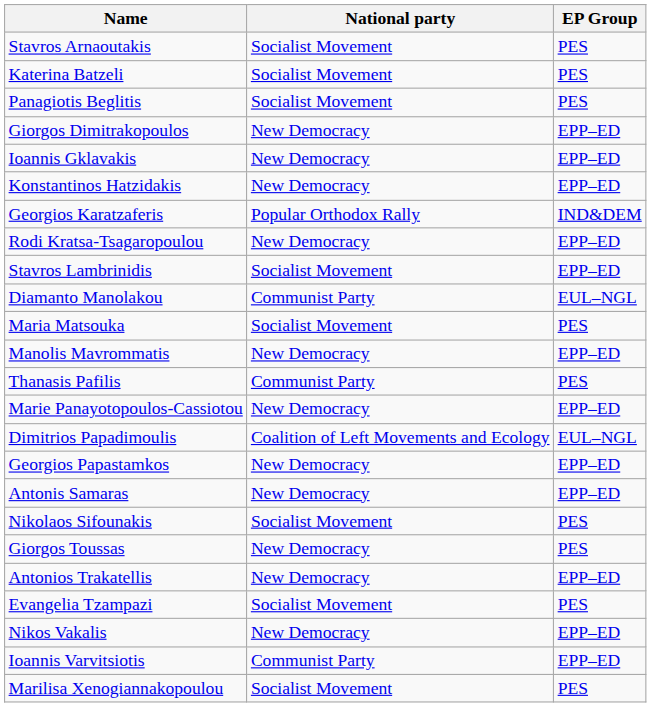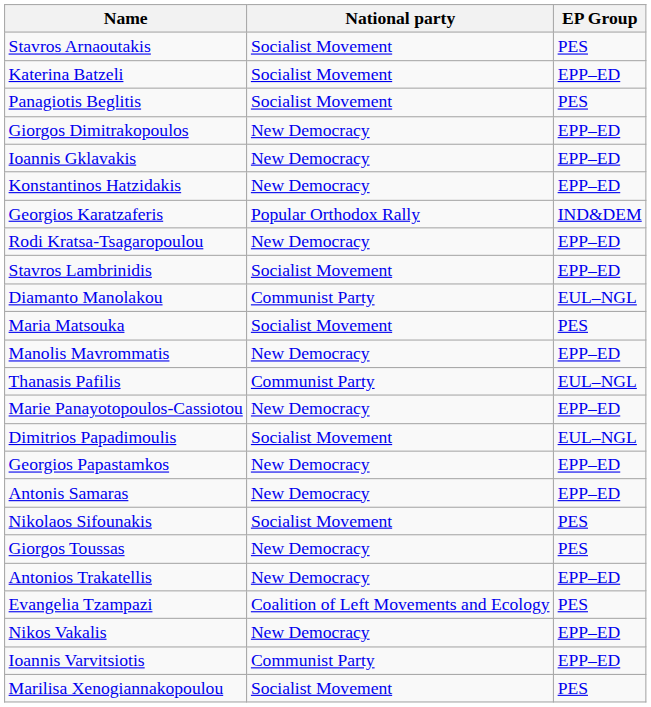 <table class="sortable wikitable">
 <tr>
 <th>Name</th>
 <th>National party</th>
 <th>EP Group</th>
 </tr>
 <tr>
 <td><a href='#'>Stavros Arnaoutakis</a></td>
 <td> <a href='#'>Socialist Movement</a></td>
 <td> <a href='#'>PES</a></td>
 </tr>
 <tr>
 <td><a href='#'>Katerina Batzeli</a></td>
 <td> <a href='#'>Socialist Movement</a></td>
-<td> <a href='#'>PES</a></td>
+<td> <a href='#'>EPP–ED</a></td>
 </tr>
 <tr>
 <td><a href='#'>Panagiotis Beglitis</a></td>
 <td> <a href='#'>Socialist Movement</a></td>
 <td> <a href='#'>PES</a></td>
 </tr>
 <tr>
 <td><a href='#'>Giorgos Dimitrakopoulos</a></td>
 <td> <a href='#'>New Democracy</a></td>
 <td> <a href='#'>EPP–ED</a></td>
 </tr>
 <tr>
 <td><a href='#'>Ioannis Gklavakis</a></td>
 <td> <a href='#'>New Democracy</a></td>
 <td> <a href='#'>EPP–ED</a></td>
 </tr>
 <tr>
 <td><a href='#'>Konstantinos Hatzidakis</a></td>
 <td> <a href='#'>New Democracy</a></td>
 <td> <a href='#'>EPP–ED</a></td>
 </tr>
 <tr>
 <td><a href='#'>Georgios Karatzaferis</a></td>
 <td> <a href='#'>Popular Orthodox Rally</a></td>
 <td> <a href='#'>IND&DEM</a></td>
 </tr>
 <tr>
 <td><a href='#'>Rodi Kratsa-Tsagaropoulou</a></td>
 <td> <a href='#'>New Democracy</a></td>
 <td> <a href='#'>EPP–ED</a></td>
 </tr>
 <tr>
 <td><a href='#'>Stavros Lambrinidis</a></td>
 <td> <a href='#'>Socialist Movement</a></td>
 <td> <a href='#'>EPP–ED</a></td>
 </tr>
 <tr>
 <td><a href='#'>Diamanto Manolakou</a></td>
 <td> <a href='#'>Communist Party</a></td>
 <td> <a href='#'>EUL–NGL</a></td>
 </tr>
 <tr>
 <td><a href='#'>Maria Matsouka</a></td>
 <td> <a href='#'>Socialist Movement</a></td>
 <td> <a href='#'>PES</a></td>
 </tr>
 <tr>
 <td><a href='#'>Manolis Mavrommatis</a></td>
 <td> <a href='#'>New Democracy</a></td>
 <td> <a href='#'>EPP–ED</a></td>
 </tr>
 <tr>
 <td><a href='#'>Thanasis Pafilis</a></td>
 <td> <a href='#'>Communist Party</a></td>
-<td> <a href='#'>PES</a></td>
+<td> <a href='#'>EUL–NGL</a></td>
 </tr>
 <tr>
 <td><a href='#'>Marie Panayotopoulos-Cassiotou</a></td>
 <td> <a href='#'>New Democracy</a></td>
 <td> <a href='#'>EPP–ED</a></td>
 </tr>
 <tr>
 <td><a href='#'>Dimitrios Papadimoulis</a></td>
-<td> <a href='#'>Coalition of Left Movements and Ecology</a></td>
+<td> <a href='#'>Socialist Movement</a></td>
 <td> <a href='#'>EUL–NGL</a></td>
 </tr>
 <tr>
 <td><a href='#'>Georgios Papastamkos</a></td>
 <td> <a href='#'>New Democracy</a></td>
 <td> <a href='#'>EPP–ED</a></td>
 </tr>
 <tr>
 <td><a href='#'>Antonis Samaras</a></td>
 <td> <a href='#'>New Democracy</a></td>
 <td> <a href='#'>EPP–ED</a></td>
 </tr>
 <tr>
 <td><a href='#'>Nikolaos Sifounakis</a></td>
 <td> <a href='#'>Socialist Movement</a></td>
 <td> <a href='#'>PES</a></td>
 </tr>
 <tr>
 <td><a href='#'>Giorgos Toussas</a></td>
 <td> <a href='#'>New Democracy</a></td>
 <td> <a href='#'>PES</a></td>
 </tr>
 <tr>
 <td><a href='#'>Antonios Trakatellis</a></td>
 <td> <a href='#'>New Democracy</a></td>
 <td> <a href='#'>EPP–ED</a></td>
 </tr>
 <tr>
 <td><a href='#'>Evangelia Tzampazi</a></td>
-<td> <a href='#'>Socialist Movement</a></td>
+<td> <a href='#'>Coalition of Left Movements and Ecology</a></td>
 <td> <a href='#'>PES</a></td>
 </tr>
 <tr>
 <td><a href='#'>Nikos Vakalis</a></td>
 <td> <a href='#'>New Democracy</a></td>
 <td> <a href='#'>EPP–ED</a></td>
 </tr>
 <tr>
 <td><a href='#'>Ioannis Varvitsiotis</a></td>
 <td> <a href='#'>Communist Party</a></td>
 <td> <a href='#'>EPP–ED</a></td>
 </tr>
 <tr>
 <td><a href='#'>Marilisa Xenogiannakopoulou</a></td>
 <td> <a href='#'>Socialist Movement</a></td>
 <td> <a href='#'>PES</a></td>
 </tr>
 </table>
